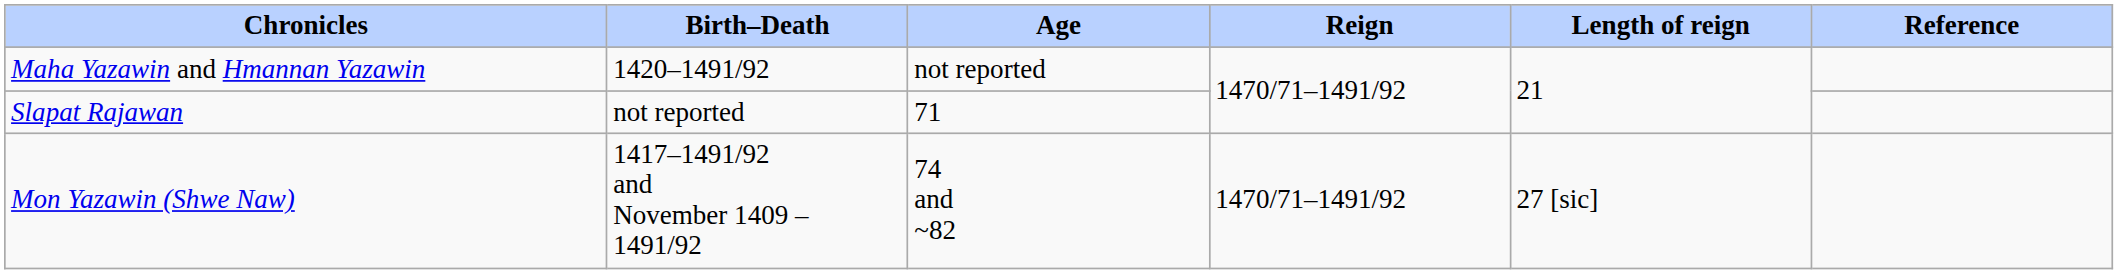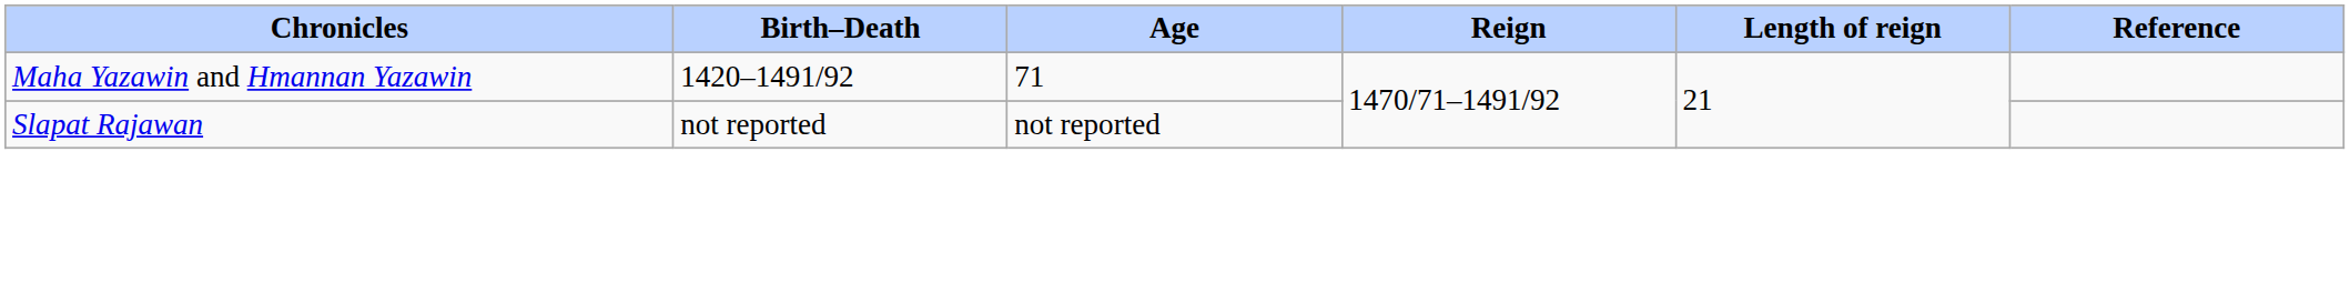 <table class="wikitable">
 <tr>
 <th style="background-color:#B9D1FF" width=20%>Chronicles</th>
 <th style="background-color:#B9D1FF" width=10%>Birth–Death</th>
 <th style="background-color:#B9D1FF" width=10%>Age</th>
 <th style="background-color:#B9D1FF" width=10%>Reign</th>
 <th style="background-color:#B9D1FF" width=10%>Length of reign</th>
 <th style="background-color:#B9D1FF" width=10%>Reference</th>
 </tr>
 <tr>
 <td><em><a href='#'>Maha Yazawin</a></em> and <em><a href='#'>Hmannan Yazawin</a></em></td>
 <td> 1420–1491/92</td>
-<td>not reported</td>
+<td>71</td>
 <td rowspan=2>1470/71–1491/92</td>
 <td rowspan=2>21</td>
 <td></td>
 </tr>
 <tr>
 <td><em><a href='#'>Slapat Rajawan</a></em></td>
 <td>not reported</td>
-<td>71</td>
-<td></td>
-</tr>
-<tr>
-<td><em><a href='#'>Mon Yazawin (Shwe Naw)</a></em></td>
-<td> 1417–1491/92 <br> and <br>  November 1409 – 1491/92</td>
-<td>74 <br> and <br> ~82</td>
-<td>1470/71–1491/92</td>
-<td>27 [sic]</td>
+<td>not reported</td>
 <td></td>
 </tr>
 </table>
